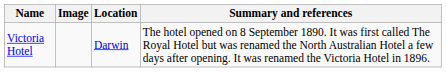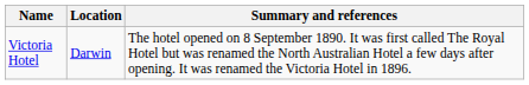 <table class="wikitable">
 <tr>
 <th>Name</th>
-<th>Image</th>
 <th>Location</th>
 <th>Summary and references</th>
 </tr>
 <tr>
 <td><a href='#'>Victoria Hotel</a></td>
-<td></td>
 <td><a href='#'>Darwin</a></td>
 <td>The hotel opened on 8 September 1890. It was first called The Royal Hotel but was renamed the North Australian Hotel a few days after opening. It was renamed the Victoria Hotel in 1896.</td>
 </tr>
 </table>
